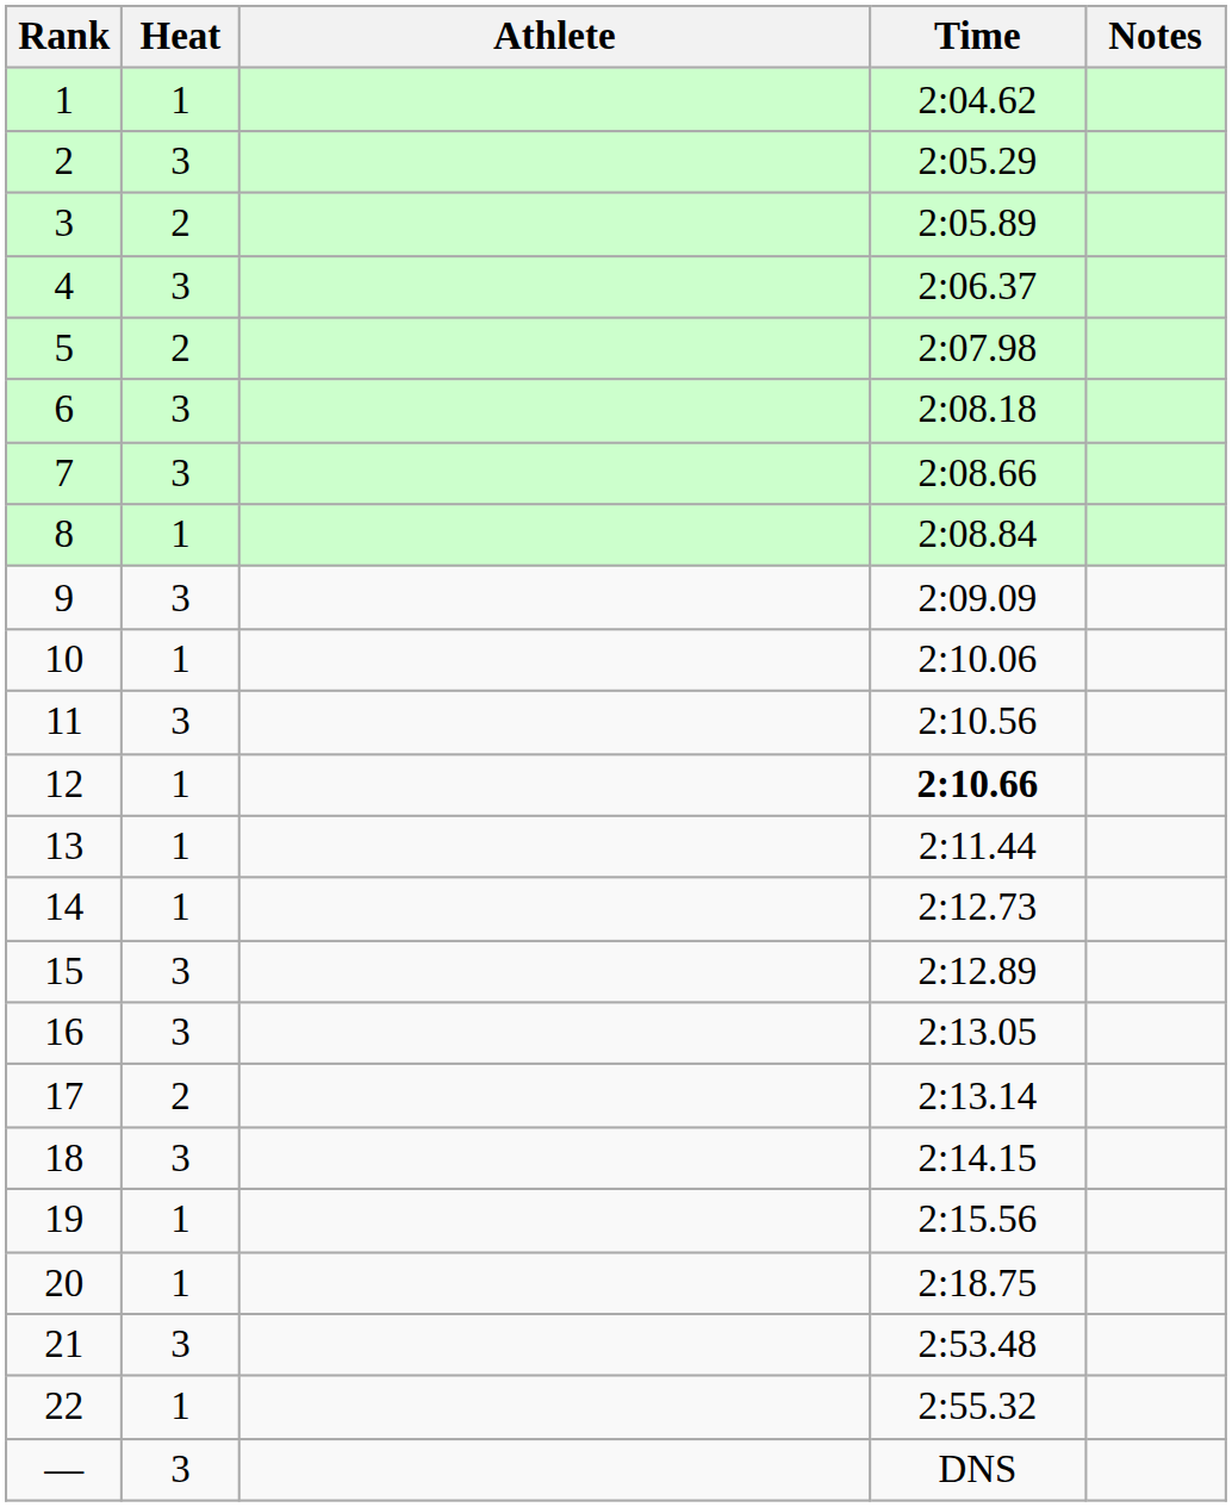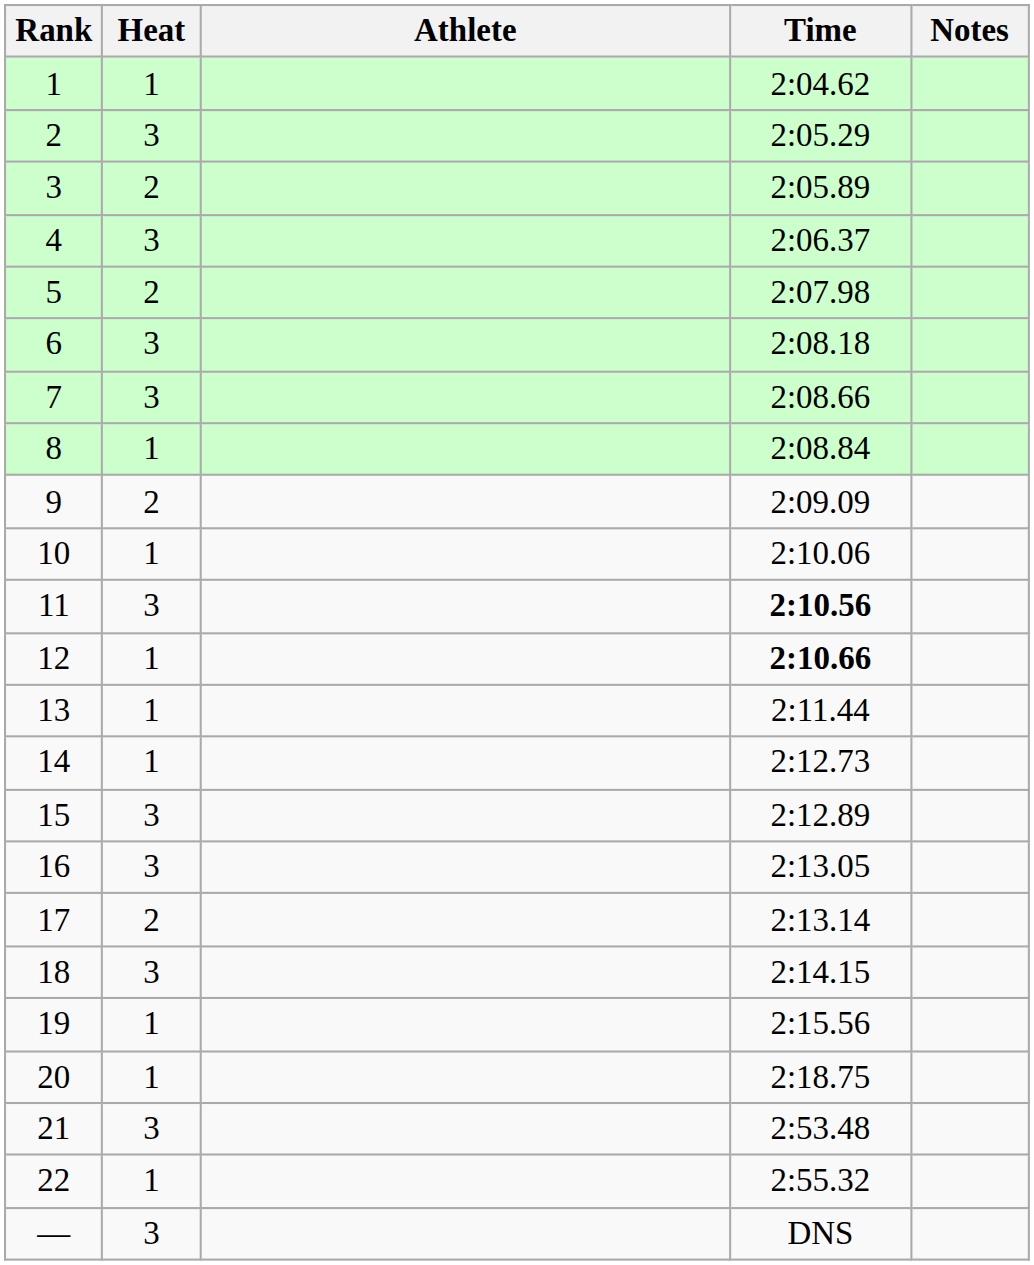 <table class="wikitable" style="text-align:center">
 <tr>
 <th width=40>Rank</th>
 <th width=40>Heat</th>
 <th width=250>Athlete</th>
 <th width=80>Time</th>
 <th width=50>Notes</th>
 </tr>
 <tr bgcolor="ccffcc">
 <td>1</td>
 <td>1</td>
 <td align=left></td>
 <td>2:04.62</td>
 <td></td>
 </tr>
 <tr bgcolor="ccffcc">
 <td>2</td>
 <td>3</td>
 <td align=left></td>
 <td>2:05.29</td>
 <td></td>
 </tr>
 <tr bgcolor="ccffcc">
 <td>3</td>
 <td>2</td>
 <td align=left></td>
 <td>2:05.89</td>
 <td></td>
 </tr>
 <tr bgcolor="ccffcc">
 <td>4</td>
 <td>3</td>
 <td align=left></td>
 <td>2:06.37</td>
 <td></td>
 </tr>
 <tr bgcolor="ccffcc">
 <td>5</td>
 <td>2</td>
 <td align=left></td>
 <td>2:07.98</td>
 <td></td>
 </tr>
 <tr bgcolor="ccffcc">
 <td>6</td>
 <td>3</td>
 <td align=left></td>
 <td>2:08.18</td>
 <td></td>
 </tr>
 <tr bgcolor="ccffcc">
 <td>7</td>
 <td>3</td>
 <td align=left></td>
 <td>2:08.66</td>
 <td></td>
 </tr>
 <tr bgcolor="ccffcc">
 <td>8</td>
 <td>1</td>
 <td align=left></td>
 <td>2:08.84</td>
 <td></td>
 </tr>
 <tr>
 <td>9</td>
-<td>3</td>
+<td>2</td>
 <td align=left></td>
 <td>2:09.09</td>
 <td></td>
 </tr>
 <tr>
 <td>10</td>
 <td>1</td>
 <td align=left></td>
 <td>2:10.06</td>
 <td></td>
 </tr>
 <tr>
 <td>11</td>
 <td>3</td>
 <td align=left></td>
-<td>2:10.56</td>
+<td><strong>2:10.56</strong></td>
 <td></td>
 </tr>
 <tr>
 <td>12</td>
 <td>1</td>
 <td align=left></td>
 <td><strong>2:10.66</strong></td>
 <td></td>
 </tr>
 <tr>
 <td>13</td>
 <td>1</td>
 <td align=left></td>
 <td>2:11.44</td>
 <td></td>
 </tr>
 <tr>
 <td>14</td>
 <td>1</td>
 <td align=left></td>
 <td>2:12.73</td>
 <td></td>
 </tr>
 <tr>
 <td>15</td>
 <td>3</td>
 <td align=left></td>
 <td>2:12.89</td>
 <td></td>
 </tr>
 <tr>
 <td>16</td>
 <td>3</td>
 <td align=left></td>
 <td>2:13.05</td>
 <td></td>
 </tr>
 <tr>
 <td>17</td>
 <td>2</td>
 <td align=left></td>
 <td>2:13.14</td>
 <td></td>
 </tr>
 <tr>
 <td>18</td>
 <td>3</td>
 <td align=left></td>
 <td>2:14.15</td>
 <td></td>
 </tr>
 <tr>
 <td>19</td>
 <td>1</td>
 <td align=left></td>
 <td>2:15.56</td>
 <td></td>
 </tr>
 <tr>
 <td>20</td>
 <td>1</td>
 <td align=left></td>
 <td>2:18.75</td>
 <td></td>
 </tr>
 <tr>
 <td>21</td>
 <td>3</td>
 <td align=left></td>
 <td>2:53.48</td>
 <td></td>
 </tr>
 <tr>
 <td>22</td>
 <td>1</td>
 <td align=left></td>
 <td>2:55.32</td>
 <td></td>
 </tr>
 <tr>
 <td>—</td>
 <td>3</td>
 <td align=left></td>
 <td>DNS</td>
 <td></td>
 </tr>
 </table>
